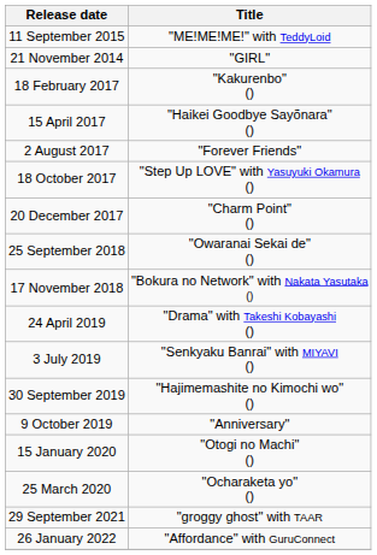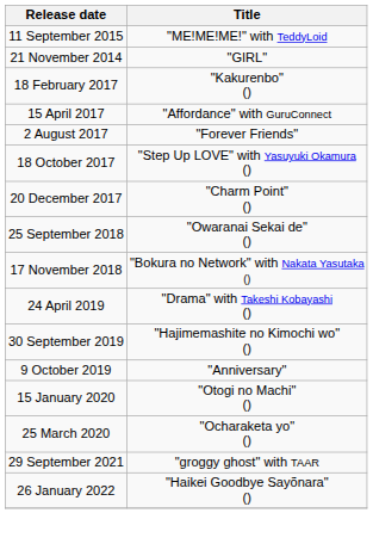 <table class="wikitable" style="text-align:center">
 <tr>
 <th>Release date</th>
 <th>Title</th>
 </tr>
 <tr>
 <td>11 September 2015</td>
 <td>"ME!ME!ME!" with <small><a href='#'>TeddyLoid</a></small></td>
 </tr>
 <tr>
 <td>21 November 2014</td>
 <td>"GIRL"</td>
 </tr>
 <tr>
 <td>18 February 2017</td>
 <td>"Kakurenbo"<br>()</td>
 </tr>
 <tr>
 <td>15 April 2017</td>
-<td>"Haikei Goodbye Sayõnara"<br>()</td>
+<td>"Affordance" with <small>GuruConnect</small></td>
 </tr>
 <tr>
 <td>2 August 2017</td>
 <td>"Forever Friends"</td>
 </tr>
 <tr>
 <td>18 October 2017</td>
 <td>"Step Up LOVE" with <small><a href='#'>Yasuyuki Okamura</a></small> <br>()</td>
 </tr>
 <tr>
 <td>20 December 2017</td>
 <td>"Charm Point" <br>()</td>
 </tr>
 <tr>
 <td>25 September 2018</td>
 <td>"Owaranai Sekai de"<br>()</td>
 </tr>
 <tr>
 <td>17 November 2018</td>
 <td>"Bokura no Network" with <small><a href='#'>Nakata Yasutaka</a> <br>()</small></td>
 </tr>
 <tr>
 <td>24 April 2019</td>
 <td>"Drama" with <small><a href='#'>Takeshi Kobayashi</a></small> <br>()</td>
 </tr>
 <tr>
-<td>3 July 2019</td>
-<td>"Senkyaku Banrai" with <small><a href='#'>MIYAVI</a></small> <br>()</td>
-</tr>
-<tr>
 <td>30 September 2019</td>
 <td>"Hajimemashite no Kimochi wo" <br>()</td>
 </tr>
 <tr>
 <td>9 October 2019</td>
 <td>"Anniversary"</td>
 </tr>
 <tr>
 <td>15 January 2020</td>
 <td>"Otogi no Machi"<br>()</td>
 </tr>
 <tr>
 <td>25 March 2020</td>
 <td>"Ocharaketa yo"<br>()</td>
 </tr>
 <tr>
 <td>29 September 2021</td>
 <td>"groggy ghost" with <small>TAAR</small></td>
 </tr>
 <tr>
 <td>26 January 2022</td>
-<td>"Affordance" with <small>GuruConnect</small></td>
+<td>"Haikei Goodbye Sayõnara"<br>()</td>
 </tr>
 <tr>
 </tr>
 </table>
